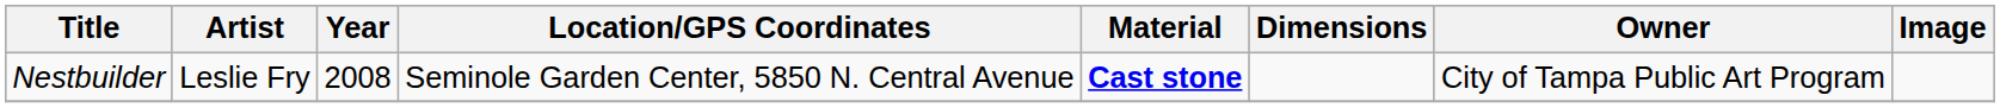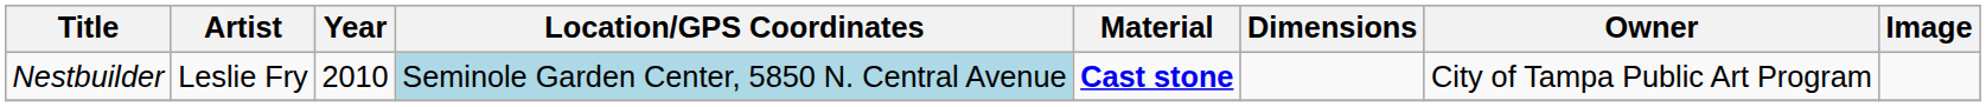 <table class="wikitable sortable">
 <tr>
 <th>Title</th>
 <th>Artist</th>
 <th>Year</th>
 <th>Location/GPS Coordinates</th>
 <th>Material</th>
 <th>Dimensions</th>
 <th>Owner</th>
 <th>Image</th>
 </tr>
 <tr>
 <td><em>Nestbuilder</em></td>
 <td>Leslie Fry</td>
-<td>2008</td>
-<td>Seminole Garden Center, 5850 N. Central Avenue</td>
+<td>2010</td>
+<td style="background: lightblue;">Seminole Garden Center, 5850 N. Central Avenue</td>
 <td><strong><a href='#'>Cast stone</a></strong></td>
 <td></td>
 <td>City of Tampa Public Art Program</td>
 <td></td>
 </tr>
 <tr>
 </tr>
 </table>
